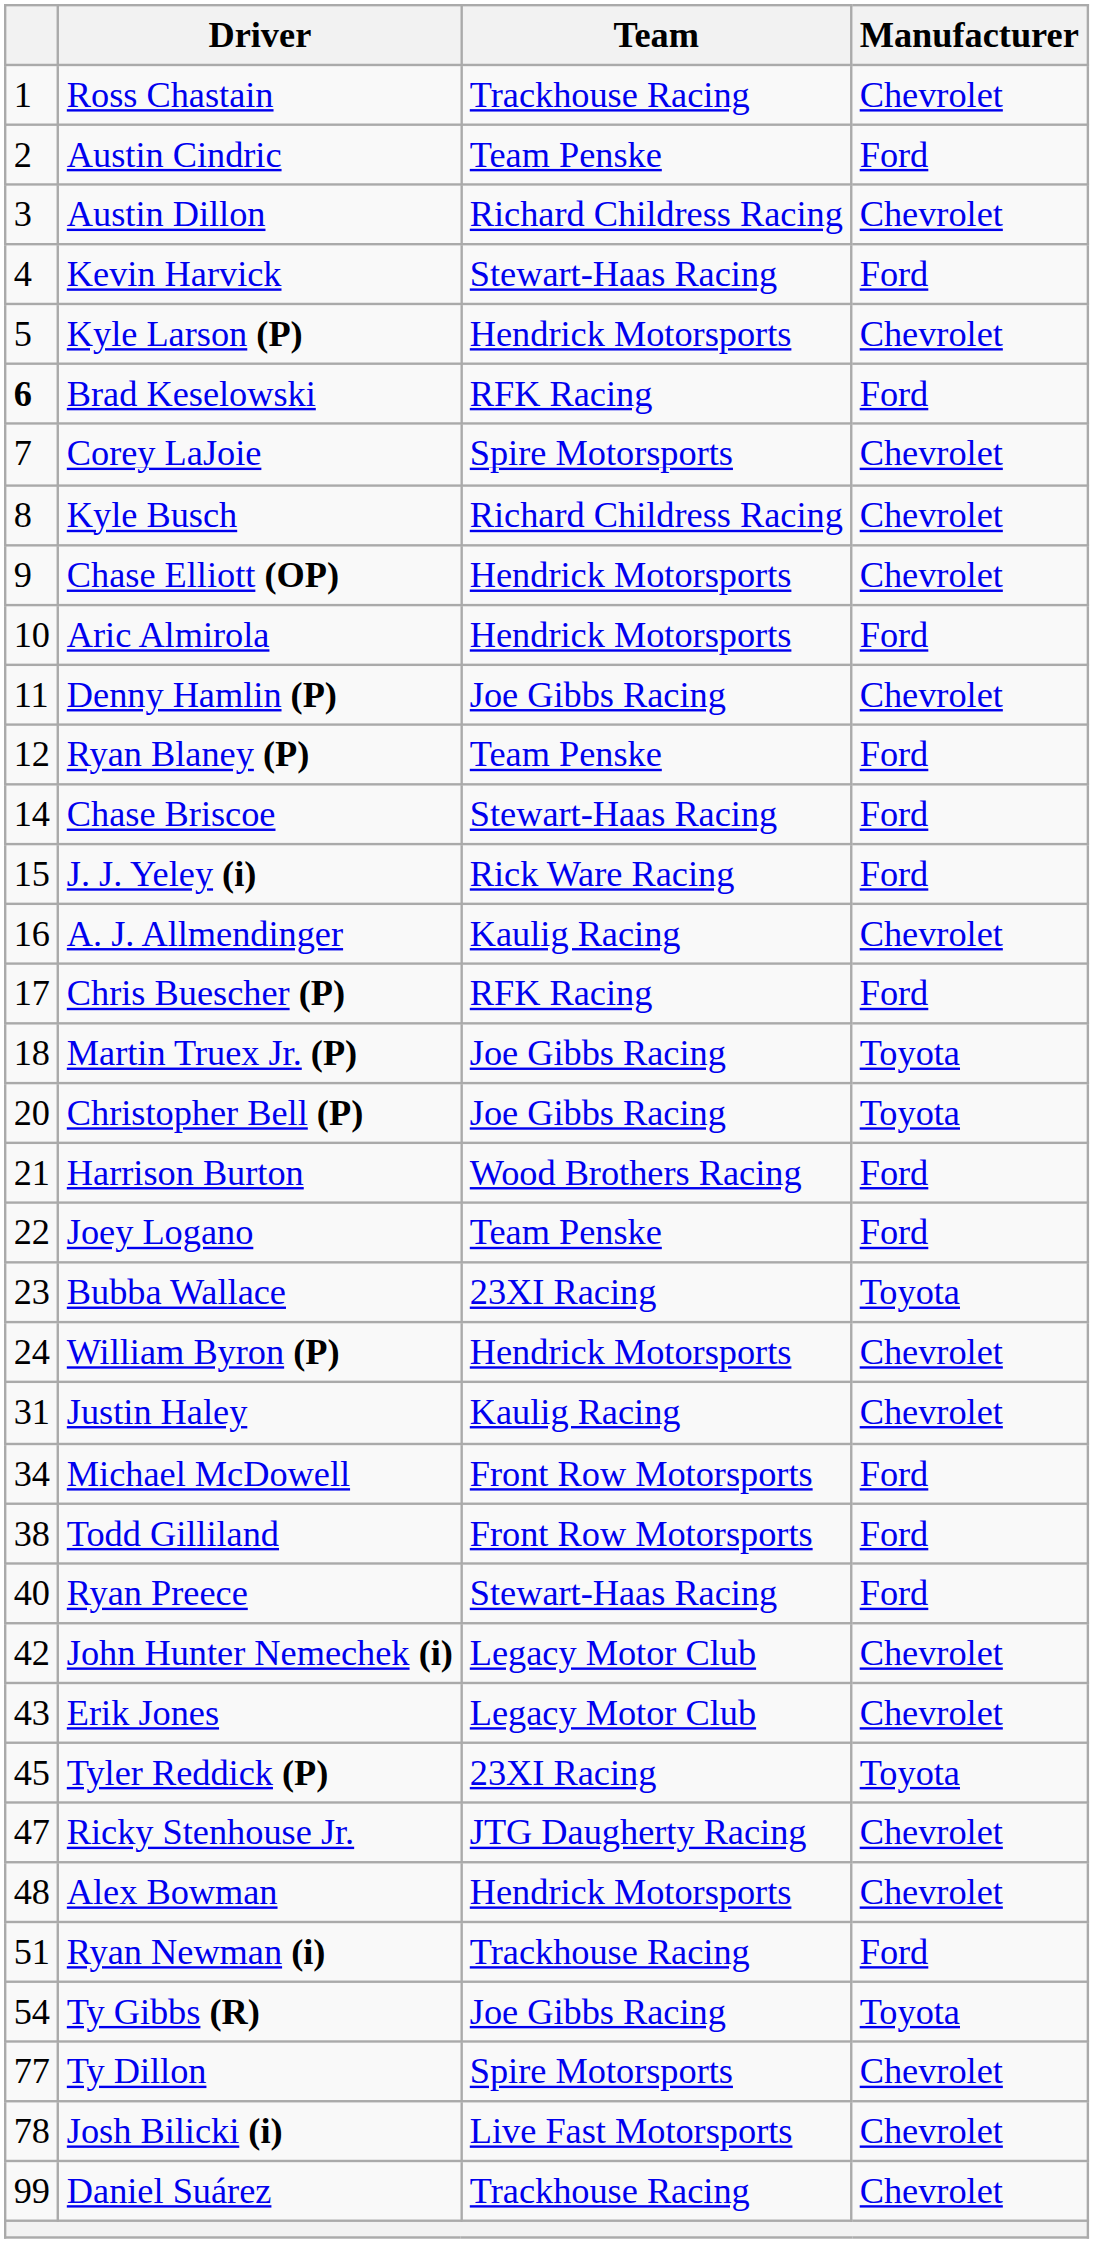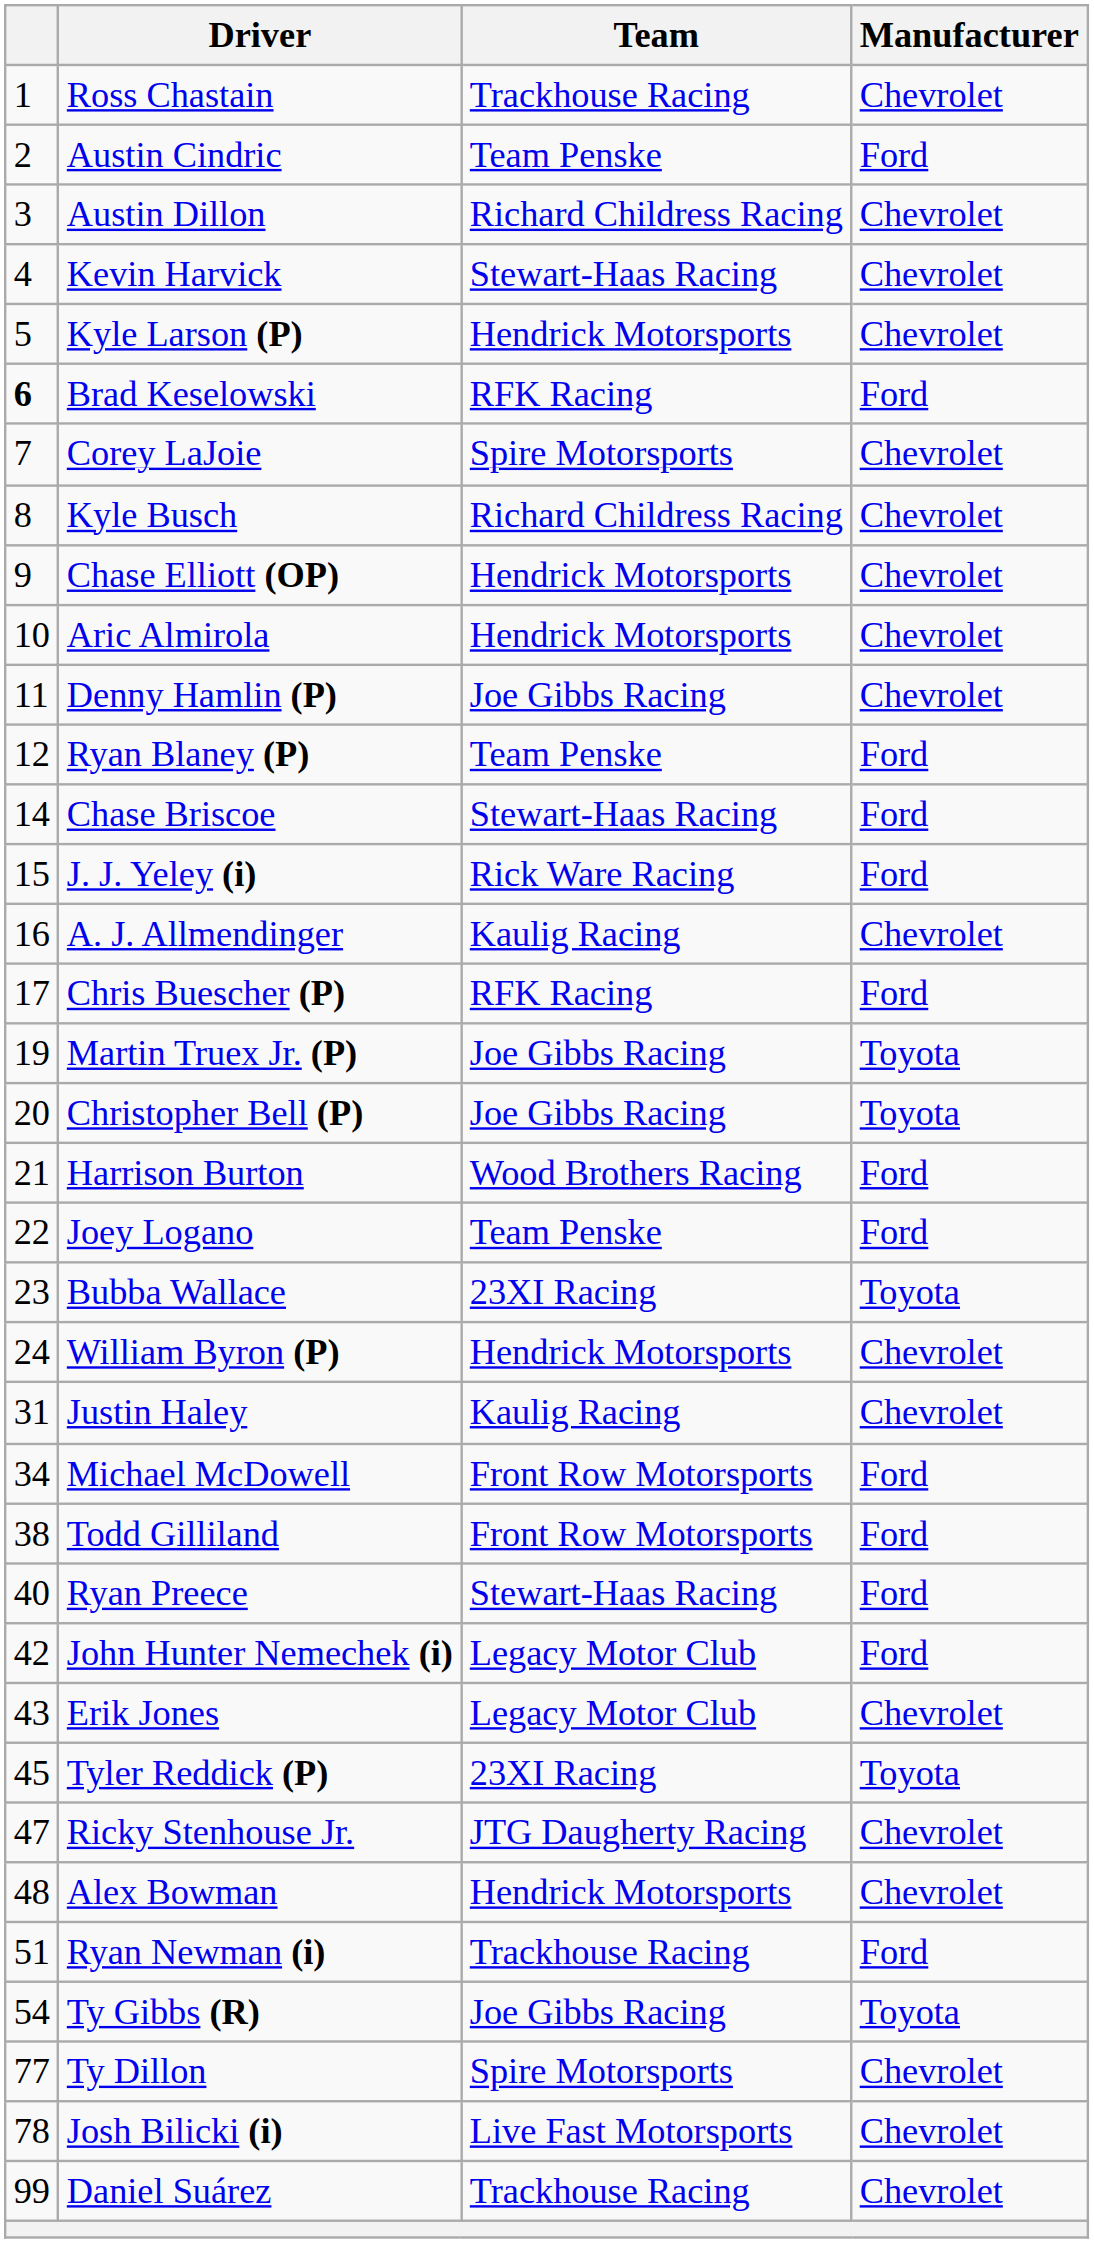 <table class="wikitable" style="font-size:95%">
 <tr>
 <th></th>
 <th>Driver</th>
 <th>Team</th>
 <th>Manufacturer</th>
 </tr>
 <tr>
 <td>1</td>
 <td><a href='#'>Ross Chastain</a></td>
 <td><a href='#'>Trackhouse Racing</a></td>
 <td><a href='#'>Chevrolet</a></td>
 </tr>
 <tr>
 <td>2</td>
 <td><a href='#'>Austin Cindric</a></td>
 <td><a href='#'>Team Penske</a></td>
 <td><a href='#'>Ford</a></td>
 </tr>
 <tr>
 <td>3</td>
 <td><a href='#'>Austin Dillon</a></td>
 <td><a href='#'>Richard Childress Racing</a></td>
 <td><a href='#'>Chevrolet</a></td>
 </tr>
 <tr>
 <td>4</td>
 <td><a href='#'>Kevin Harvick</a></td>
 <td><a href='#'>Stewart-Haas Racing</a></td>
-<td><a href='#'>Ford</a></td>
+<td><a href='#'>Chevrolet</a></td>
 </tr>
 <tr>
 <td>5</td>
 <td><a href='#'>Kyle Larson</a> <strong>(P)</strong></td>
 <td><a href='#'>Hendrick Motorsports</a></td>
 <td><a href='#'>Chevrolet</a></td>
 </tr>
 <tr>
 <td><strong>6</strong></td>
 <td><a href='#'>Brad Keselowski</a></td>
 <td><a href='#'>RFK Racing</a></td>
 <td><a href='#'>Ford</a></td>
 </tr>
 <tr>
 <td>7</td>
 <td><a href='#'>Corey LaJoie</a></td>
 <td><a href='#'>Spire Motorsports</a></td>
 <td><a href='#'>Chevrolet</a></td>
 </tr>
 <tr>
 <td>8</td>
 <td><a href='#'>Kyle Busch</a></td>
 <td><a href='#'>Richard Childress Racing</a></td>
 <td><a href='#'>Chevrolet</a></td>
 </tr>
 <tr>
 <td>9</td>
 <td><a href='#'>Chase Elliott</a> <strong>(OP)</strong></td>
 <td><a href='#'>Hendrick Motorsports</a></td>
 <td><a href='#'>Chevrolet</a></td>
 </tr>
 <tr>
 <td>10</td>
 <td><a href='#'>Aric Almirola</a></td>
 <td><a href='#'>Hendrick Motorsports</a></td>
-<td><a href='#'>Ford</a></td>
+<td><a href='#'>Chevrolet</a></td>
 </tr>
 <tr>
 <td>11</td>
 <td><a href='#'>Denny Hamlin</a> <strong>(P)</strong></td>
 <td><a href='#'>Joe Gibbs Racing</a></td>
 <td><a href='#'>Chevrolet</a></td>
 </tr>
 <tr>
 <td>12</td>
 <td><a href='#'>Ryan Blaney</a> <strong>(P)</strong></td>
 <td><a href='#'>Team Penske</a></td>
 <td><a href='#'>Ford</a></td>
 </tr>
 <tr>
 <td>14</td>
 <td><a href='#'>Chase Briscoe</a></td>
 <td><a href='#'>Stewart-Haas Racing</a></td>
 <td><a href='#'>Ford</a></td>
 </tr>
 <tr>
 <td>15</td>
 <td><a href='#'>J. J. Yeley</a> <strong>(i)</strong></td>
 <td><a href='#'>Rick Ware Racing</a></td>
 <td><a href='#'>Ford</a></td>
 </tr>
 <tr>
 <td>16</td>
 <td><a href='#'>A. J. Allmendinger</a></td>
 <td><a href='#'>Kaulig Racing</a></td>
 <td><a href='#'>Chevrolet</a></td>
 </tr>
 <tr>
 <td>17</td>
 <td><a href='#'>Chris Buescher</a> <strong>(P)</strong></td>
 <td><a href='#'>RFK Racing</a></td>
 <td><a href='#'>Ford</a></td>
 </tr>
 <tr>
-<td>18</td>
+<td>19</td>
 <td><a href='#'>Martin Truex Jr.</a> <strong>(P)</strong></td>
 <td><a href='#'>Joe Gibbs Racing</a></td>
 <td><a href='#'>Toyota</a></td>
 </tr>
 <tr>
 <td>20</td>
 <td><a href='#'>Christopher Bell</a> <strong>(P)</strong></td>
 <td><a href='#'>Joe Gibbs Racing</a></td>
 <td><a href='#'>Toyota</a></td>
 </tr>
 <tr>
 <td>21</td>
 <td><a href='#'>Harrison Burton</a></td>
 <td><a href='#'>Wood Brothers Racing</a></td>
 <td><a href='#'>Ford</a></td>
 </tr>
 <tr>
 <td>22</td>
 <td><a href='#'>Joey Logano</a></td>
 <td><a href='#'>Team Penske</a></td>
 <td><a href='#'>Ford</a></td>
 </tr>
 <tr>
 <td>23</td>
 <td><a href='#'>Bubba Wallace</a></td>
 <td><a href='#'>23XI Racing</a></td>
 <td><a href='#'>Toyota</a></td>
 </tr>
 <tr>
 <td>24</td>
 <td><a href='#'>William Byron</a> <strong>(P)</strong></td>
 <td><a href='#'>Hendrick Motorsports</a></td>
 <td><a href='#'>Chevrolet</a></td>
 </tr>
 <tr>
 <td>31</td>
 <td><a href='#'>Justin Haley</a></td>
 <td><a href='#'>Kaulig Racing</a></td>
 <td><a href='#'>Chevrolet</a></td>
 </tr>
 <tr>
 <td>34</td>
 <td><a href='#'>Michael McDowell</a></td>
 <td><a href='#'>Front Row Motorsports</a></td>
 <td><a href='#'>Ford</a></td>
 </tr>
 <tr>
 <td>38</td>
 <td><a href='#'>Todd Gilliland</a></td>
 <td><a href='#'>Front Row Motorsports</a></td>
 <td><a href='#'>Ford</a></td>
 </tr>
 <tr>
 <td>40</td>
 <td><a href='#'>Ryan Preece</a></td>
 <td><a href='#'>Stewart-Haas Racing</a></td>
 <td><a href='#'>Ford</a></td>
 </tr>
 <tr>
 <td>42</td>
 <td nowrap><a href='#'>John Hunter Nemechek</a> <strong>(i)</strong></td>
 <td><a href='#'>Legacy Motor Club</a></td>
-<td><a href='#'>Chevrolet</a></td>
+<td><a href='#'>Ford</a></td>
 </tr>
 <tr>
 <td>43</td>
 <td><a href='#'>Erik Jones</a></td>
 <td><a href='#'>Legacy Motor Club</a></td>
 <td><a href='#'>Chevrolet</a></td>
 </tr>
 <tr>
 <td>45</td>
 <td><a href='#'>Tyler Reddick</a> <strong>(P)</strong></td>
 <td><a href='#'>23XI Racing</a></td>
 <td><a href='#'>Toyota</a></td>
 </tr>
 <tr>
 <td>47</td>
 <td><a href='#'>Ricky Stenhouse Jr.</a></td>
 <td><a href='#'>JTG Daugherty Racing</a></td>
 <td><a href='#'>Chevrolet</a></td>
 </tr>
 <tr>
 <td>48</td>
 <td><a href='#'>Alex Bowman</a></td>
 <td><a href='#'>Hendrick Motorsports</a></td>
 <td><a href='#'>Chevrolet</a></td>
 </tr>
 <tr>
 <td>51</td>
 <td><a href='#'>Ryan Newman</a> <strong>(i)</strong></td>
 <td><a href='#'>Trackhouse Racing</a></td>
 <td><a href='#'>Ford</a></td>
 </tr>
 <tr>
 <td>54</td>
 <td><a href='#'>Ty Gibbs</a> <strong>(R)</strong></td>
 <td><a href='#'>Joe Gibbs Racing</a></td>
 <td><a href='#'>Toyota</a></td>
 </tr>
 <tr>
 <td>77</td>
 <td><a href='#'>Ty Dillon</a></td>
 <td><a href='#'>Spire Motorsports</a></td>
 <td><a href='#'>Chevrolet</a></td>
 </tr>
 <tr>
 <td>78</td>
 <td><a href='#'>Josh Bilicki</a> <strong>(i)</strong></td>
 <td><a href='#'>Live Fast Motorsports</a></td>
 <td><a href='#'>Chevrolet</a></td>
 </tr>
 <tr>
 <td>99</td>
 <td><a href='#'>Daniel Suárez</a></td>
 <td><a href='#'>Trackhouse Racing</a></td>
 <td><a href='#'>Chevrolet</a></td>
 </tr>
 <tr>
 <th colspan="4"></th>
 </tr>
 </table>
